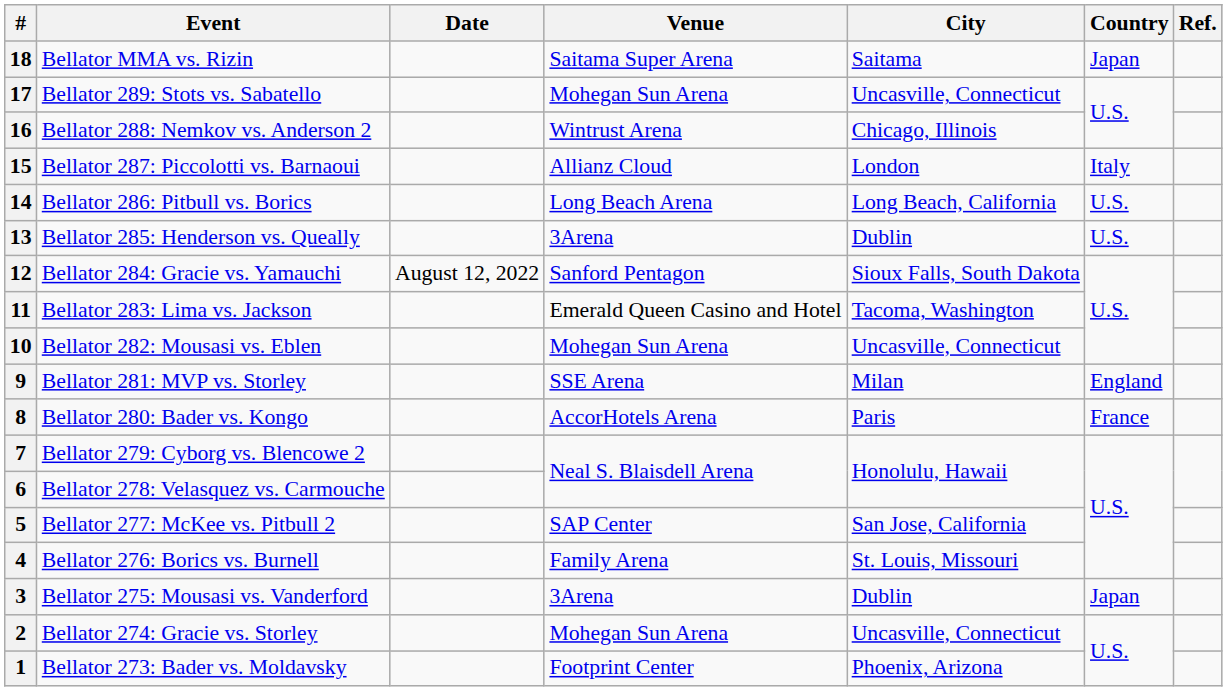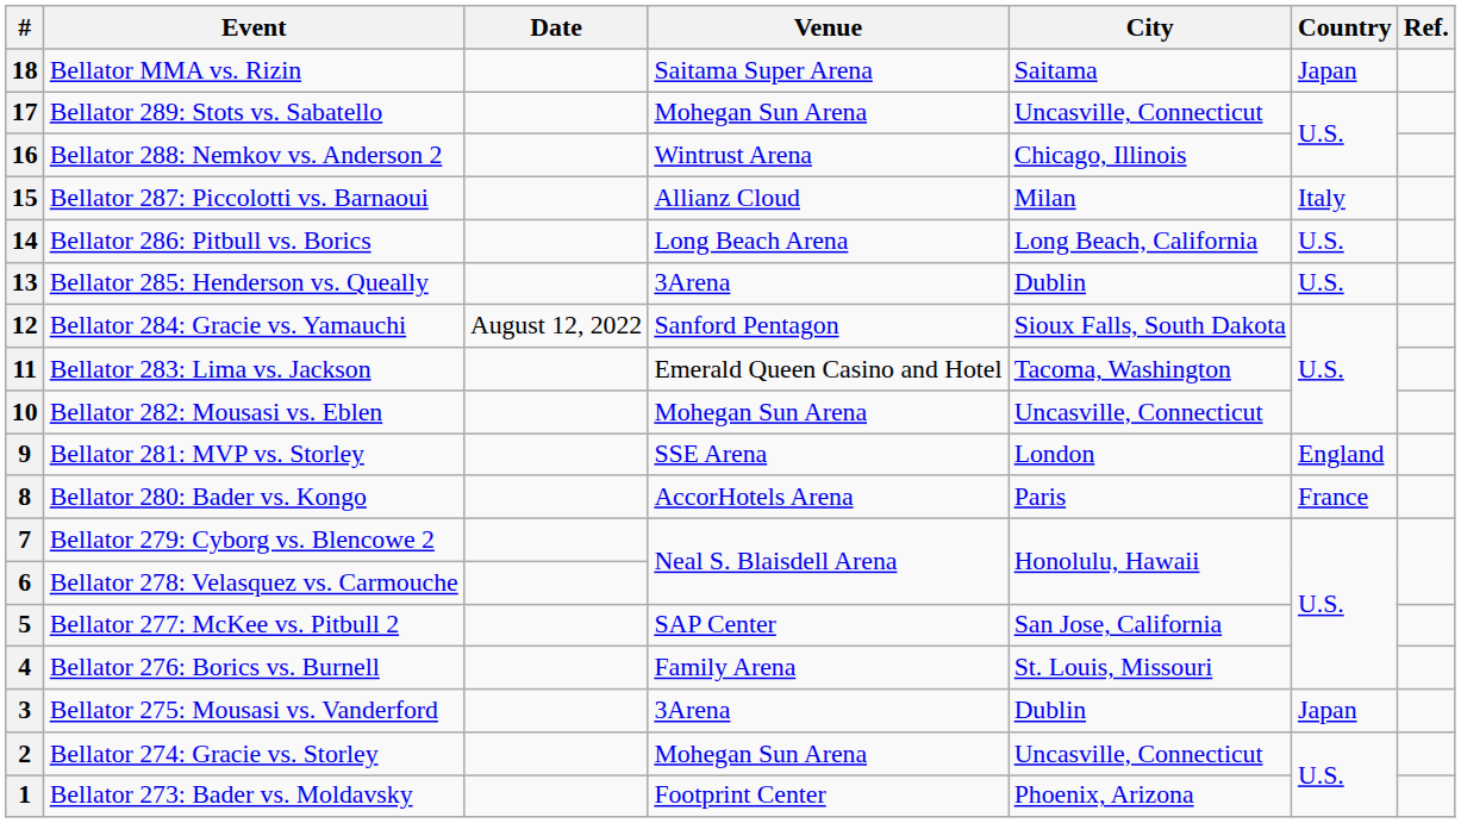 <table class="sortable wikitable succession-box" style="font-size:90%;">
 <tr>
 <th scope="col">#</th>
 <th scope="col">Event</th>
 <th scope="col">Date</th>
 <th scope="col">Venue</th>
 <th scope="col">City</th>
 <th scope="col">Country</th>
 <th scope="col">Ref.</th>
 </tr>
 <tr>
 <th>18</th>
 <td><a href='#'>Bellator MMA vs. Rizin</a></td>
 <td></td>
 <td><a href='#'>Saitama Super Arena</a></td>
 <td><a href='#'>Saitama</a></td>
 <td><a href='#'>Japan</a></td>
 <td></td>
 </tr>
 <tr>
 <th>17</th>
 <td><a href='#'>Bellator 289: Stots vs. Sabatello</a></td>
 <td></td>
 <td><a href='#'>Mohegan Sun Arena</a></td>
 <td><a href='#'>Uncasville, Connecticut</a></td>
 <td rowspan=2><a href='#'>U.S.</a></td>
 <td></td>
 </tr>
 <tr>
 <th>16</th>
 <td><a href='#'>Bellator 288: Nemkov vs. Anderson 2</a></td>
 <td></td>
 <td><a href='#'>Wintrust Arena</a></td>
 <td><a href='#'>Chicago, Illinois</a></td>
 <td></td>
 </tr>
 <tr>
 <th>15</th>
 <td><a href='#'>Bellator 287: Piccolotti vs. Barnaoui</a></td>
 <td></td>
 <td><a href='#'>Allianz Cloud</a></td>
-<td><a href='#'>London</a></td>
+<td><a href='#'>Milan</a></td>
 <td><a href='#'>Italy</a></td>
 <td></td>
 </tr>
 <tr>
 <th>14</th>
 <td><a href='#'>Bellator 286: Pitbull vs. Borics</a></td>
 <td></td>
 <td><a href='#'>Long Beach Arena</a></td>
 <td><a href='#'>Long Beach, California</a></td>
 <td><a href='#'>U.S.</a></td>
 <td></td>
 </tr>
 <tr>
 <th>13</th>
 <td><a href='#'>Bellator 285: Henderson vs. Queally</a></td>
 <td></td>
 <td><a href='#'>3Arena</a></td>
 <td><a href='#'>Dublin</a></td>
 <td><a href='#'>U.S.</a></td>
 <td></td>
 </tr>
 <tr>
 <th>12</th>
 <td><a href='#'>Bellator 284: Gracie vs. Yamauchi</a></td>
 <td>August 12, 2022</td>
 <td><a href='#'>Sanford Pentagon</a></td>
 <td><a href='#'>Sioux Falls, South Dakota</a></td>
 <td rowspan=3><a href='#'>U.S.</a></td>
 <td></td>
 </tr>
 <tr>
 <th>11</th>
 <td><a href='#'>Bellator 283: Lima vs. Jackson</a></td>
 <td></td>
 <td>Emerald Queen Casino and Hotel</td>
 <td><a href='#'>Tacoma, Washington</a></td>
 <td></td>
 </tr>
 <tr>
 <th>10</th>
 <td><a href='#'>Bellator 282: Mousasi vs. Eblen</a></td>
 <td></td>
 <td><a href='#'>Mohegan Sun Arena</a></td>
 <td><a href='#'>Uncasville, Connecticut</a></td>
 <td></td>
 </tr>
 <tr>
 <th>9</th>
 <td><a href='#'>Bellator 281: MVP vs. Storley</a></td>
 <td></td>
 <td><a href='#'>SSE Arena</a></td>
-<td><a href='#'>Milan</a></td>
+<td><a href='#'>London</a></td>
 <td><a href='#'>England</a></td>
 <td></td>
 </tr>
 <tr>
 <th>8</th>
 <td><a href='#'>Bellator 280: Bader vs. Kongo</a></td>
 <td></td>
 <td><a href='#'>AccorHotels Arena</a></td>
 <td><a href='#'>Paris</a></td>
 <td><a href='#'>France</a></td>
 <td></td>
 </tr>
 <tr>
 <th>7</th>
 <td><a href='#'>Bellator 279: Cyborg vs. Blencowe 2</a></td>
 <td></td>
 <td rowspan=2><a href='#'>Neal S. Blaisdell Arena</a></td>
 <td rowspan=2><a href='#'>Honolulu, Hawaii</a></td>
 <td rowspan=4><a href='#'>U.S.</a></td>
 <td rowspan=2></td>
 </tr>
 <tr>
 <th>6</th>
 <td><a href='#'>Bellator 278: Velasquez vs. Carmouche</a></td>
 <td></td>
 </tr>
 <tr>
 <th>5</th>
 <td><a href='#'>Bellator 277: McKee vs. Pitbull 2</a></td>
 <td></td>
 <td><a href='#'>SAP Center</a></td>
 <td><a href='#'>San Jose, California</a></td>
 <td></td>
 </tr>
 <tr>
 <th>4</th>
 <td><a href='#'>Bellator 276: Borics vs. Burnell</a></td>
 <td></td>
 <td><a href='#'>Family Arena</a></td>
 <td><a href='#'>St. Louis, Missouri</a></td>
 <td></td>
 </tr>
 <tr>
 <th>3</th>
 <td><a href='#'>Bellator 275: Mousasi vs. Vanderford</a></td>
 <td></td>
 <td><a href='#'>3Arena</a></td>
 <td><a href='#'>Dublin</a></td>
 <td><a href='#'>Japan</a></td>
 <td></td>
 </tr>
 <tr>
 <th>2</th>
 <td><a href='#'>Bellator 274: Gracie vs. Storley</a></td>
 <td></td>
 <td><a href='#'>Mohegan Sun Arena</a></td>
 <td><a href='#'>Uncasville, Connecticut</a></td>
 <td rowspan=2><a href='#'>U.S.</a></td>
 <td></td>
 </tr>
 <tr>
 <th>1</th>
 <td><a href='#'>Bellator 273: Bader vs. Moldavsky</a></td>
 <td></td>
 <td><a href='#'>Footprint Center</a></td>
 <td><a href='#'>Phoenix, Arizona</a></td>
 <td></td>
 </tr>
 </table>
